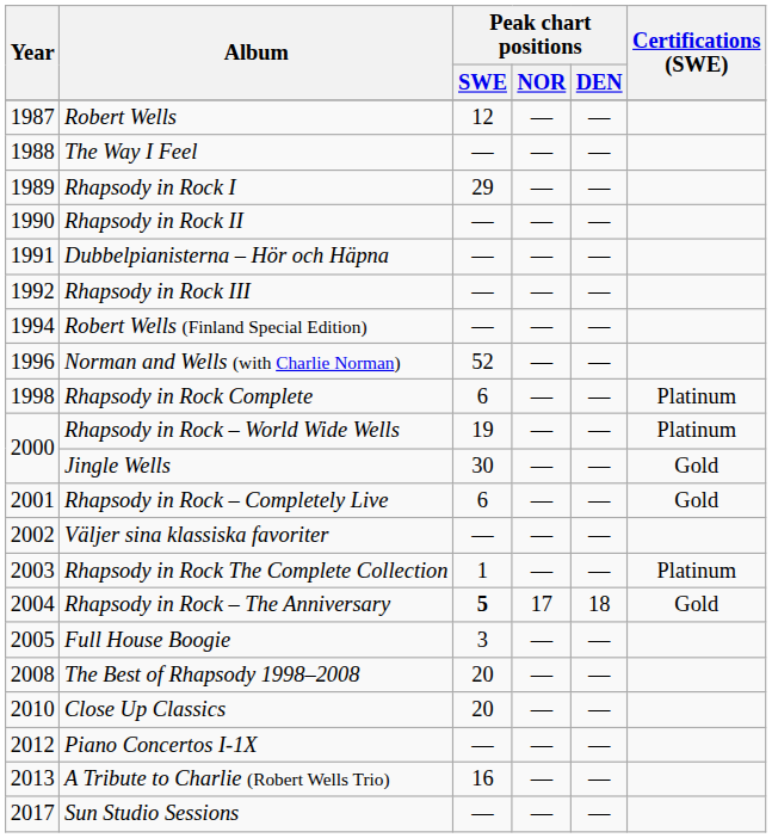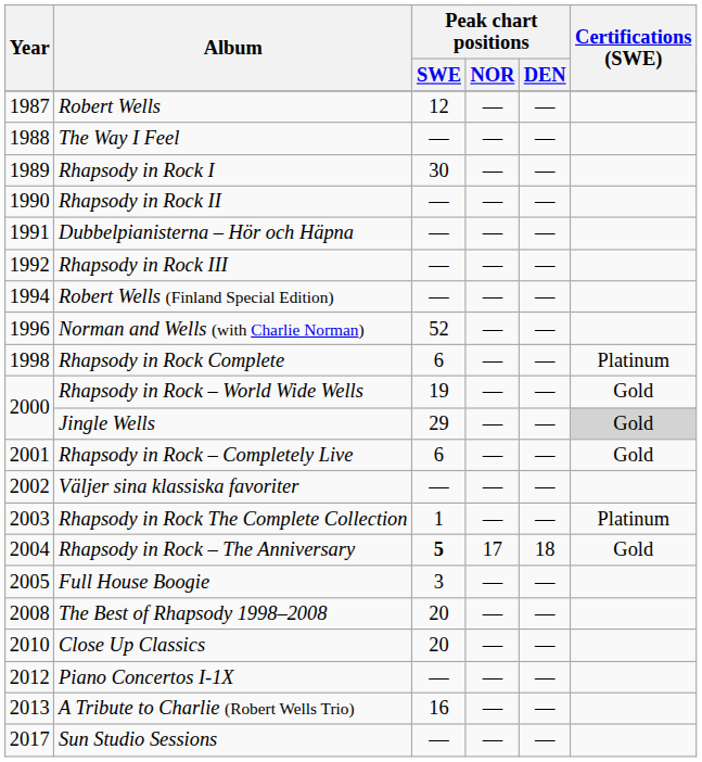 <table class="wikitable">
 <tr>
 <th rowspan="2">Year</th>
 <th rowspan="2">Album</th>
 <th colspan="3">Peak chart positions</th>
 <th rowspan="2"><a href='#'>Certifications</a><br>(SWE)</th>
 </tr>
 <tr>
 <th width="15"><a href='#'>SWE</a><br></th>
 <th width="15"><a href='#'>NOR</a><br></th>
 <th width="15"><a href='#'>DEN</a><br></th>
 </tr>
 <tr>
 </tr>
 <tr>
 <td>1987</td>
 <td align="left"><em>Robert Wells</em></td>
 <td align="center">12</td>
 <td align="center">—</td>
 <td align="center">—</td>
 <td></td>
 </tr>
 <tr>
 <td>1988</td>
 <td align="left"><em>The Way I Feel</em></td>
 <td align="center">—</td>
 <td align="center">—</td>
 <td align="center">—</td>
 <td></td>
 </tr>
 <tr>
 <td>1989</td>
 <td align="left"><em>Rhapsody in Rock I</em></td>
-<td align="center">29</td>
+<td align="center">30</td>
 <td align="center">—</td>
 <td align="center">—</td>
 <td></td>
 </tr>
 <tr>
 <td>1990</td>
 <td align="left"><em>Rhapsody in Rock II</em></td>
 <td align="center">—</td>
 <td align="center">—</td>
 <td align="center">—</td>
 <td></td>
 </tr>
 <tr>
 <td>1991</td>
 <td align="left"><em>Dubbelpianisterna – Hör och Häpna</em></td>
 <td align="center">—</td>
 <td align="center">—</td>
 <td align="center">—</td>
 <td></td>
 </tr>
 <tr>
 <td>1992</td>
 <td align="left"><em>Rhapsody in Rock III</em></td>
 <td align="center">—</td>
 <td align="center">—</td>
 <td align="center">—</td>
 <td></td>
 </tr>
 <tr>
 <td>1994</td>
 <td align="left"><em>Robert Wells</em> <small>(Finland Special Edition)</small></td>
 <td align="center">—</td>
 <td align="center">—</td>
 <td align="center">—</td>
 <td></td>
 </tr>
 <tr>
 <td>1996</td>
 <td align="left"><em>Norman and Wells</em> <small>(with <a href='#'>Charlie Norman</a>)</small></td>
 <td align="center">52</td>
 <td align="center">—</td>
 <td align="center">—</td>
 <td></td>
 </tr>
 <tr>
 <td>1998</td>
 <td align="left"><em>Rhapsody in Rock Complete</em></td>
 <td align="center">6</td>
 <td align="center">—</td>
 <td align="center">—</td>
 <td align="center">Platinum</td>
 </tr>
 <tr>
 <td rowspan="2">2000</td>
 <td align="left"><em>Rhapsody in Rock – World Wide Wells</em></td>
 <td align="center">19</td>
 <td align="center">—</td>
 <td align="center">—</td>
-<td align="center">Platinum</td>
+<td align="center">Gold</td>
 </tr>
 <tr>
 <td align="left"><em>Jingle Wells</em></td>
-<td align="center">30</td>
+<td align="center">29</td>
 <td align="center">—</td>
 <td align="center">—</td>
-<td align="center">Gold</td>
+<td align="center" style="background: lightgrey;">Gold</td>
 </tr>
 <tr>
 <td>2001</td>
 <td align="left"><em>Rhapsody in Rock – Completely Live</em></td>
 <td align="center">6</td>
 <td align="center">—</td>
 <td align="center">—</td>
 <td align="center">Gold</td>
 </tr>
 <tr>
 <td>2002</td>
 <td align="left"><em>Väljer sina klassiska favoriter</em></td>
 <td align="center">—</td>
 <td align="center">—</td>
 <td align="center">—</td>
 <td></td>
 </tr>
 <tr>
 <td>2003</td>
 <td align="left"><em>Rhapsody in Rock The Complete Collection</em></td>
 <td align="center">1</td>
 <td align="center">—</td>
 <td align="center">—</td>
 <td align="center">Platinum</td>
 </tr>
 <tr>
 <td>2004</td>
 <td align="left"><em>Rhapsody in Rock – The Anniversary</em></td>
 <td align="center"><strong>5</strong></td>
 <td align="center">17</td>
 <td align="center">18</td>
 <td align="center">Gold</td>
 </tr>
 <tr>
 <td>2005</td>
 <td align="left"><em>Full House Boogie</em></td>
 <td align="center">3</td>
 <td align="center">—</td>
 <td align="center">—</td>
 <td></td>
 </tr>
 <tr>
 <td>2008</td>
 <td align="left"><em>The Best of Rhapsody 1998–2008</em></td>
 <td align="center">20</td>
 <td align="center">—</td>
 <td align="center">—</td>
 <td></td>
 </tr>
 <tr>
 <td>2010</td>
 <td align="left"><em>Close Up Classics</em></td>
 <td align="center">20</td>
 <td align="center">—</td>
 <td align="center">—</td>
 <td></td>
 </tr>
 <tr>
 <td>2012</td>
 <td align="left"><em>Piano Concertos I-1X</em></td>
 <td align="center">—</td>
 <td align="center">—</td>
 <td align="center">—</td>
 <td></td>
 </tr>
 <tr>
 <td>2013</td>
 <td align="left"><em>A Tribute to Charlie</em> <small>(Robert Wells Trio)</small></td>
 <td align="center">16</td>
 <td align="center">—</td>
 <td align="center">—</td>
 <td></td>
 </tr>
 <tr>
 <td>2017</td>
 <td align="left"><em>Sun Studio Sessions</em></td>
 <td align="center">—</td>
 <td align="center">—</td>
 <td align="center">—</td>
 </tr>
 </table>
